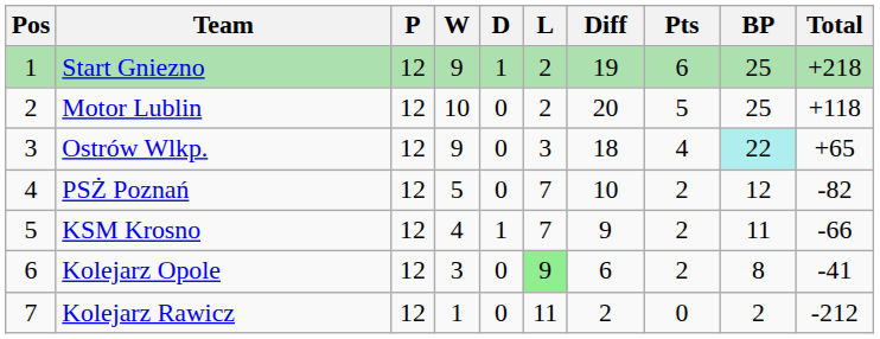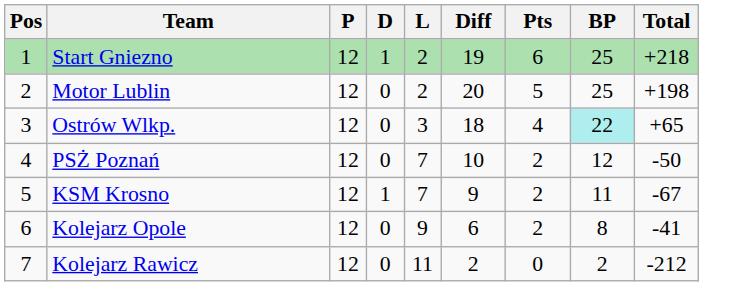 <table class="wikitable" style="font-size: 100%">
 <tr>
 <th width=20>Pos</th>
 <th width=200>Team</th>
 <th width=20>P</th>
-<th width=20>W</th>
 <th width=20>D</th>
 <th width=20>L</th>
 <th width=40>Diff</th>
 <th width=40>Pts</th>
 <th width=40>BP</th>
 <th width=40>Total</th>
 </tr>
 <tr align=center style="background:#ACE1AF;">
 <td>1</td>
 <td align="left"><a href='#'>Start Gniezno</a></td>
 <td>12</td>
-<td>9</td>
 <td>1</td>
 <td>2</td>
 <td>19</td>
 <td>6</td>
 <td>25</td>
 <td>+218</td>
 </tr>
 <tr align=center>
 <td>2</td>
 <td align="left"><a href='#'>Motor Lublin</a></td>
 <td>12</td>
-<td>10</td>
 <td>0</td>
 <td>2</td>
 <td>20</td>
 <td>5</td>
 <td>25</td>
-<td>+118</td>
+<td>+198</td>
 </tr>
 <tr align=center>
 <td>3</td>
 <td align="left"><a href='#'>Ostrów Wlkp.</a></td>
 <td>12</td>
-<td>9</td>
 <td>0</td>
 <td>3</td>
 <td>18</td>
 <td>4</td>
 <td style="background: paleturquoise;">22</td>
 <td>+65</td>
 </tr>
 <tr align=center>
 <td>4</td>
 <td align="left"><a href='#'>PSŻ Poznań</a></td>
 <td>12</td>
-<td>5</td>
 <td>0</td>
 <td>7</td>
 <td>10</td>
 <td>2</td>
 <td>12</td>
-<td>-82</td>
+<td>-50</td>
 </tr>
 <tr align=center>
 <td>5</td>
 <td align="left"><a href='#'>KSM Krosno</a></td>
 <td>12</td>
-<td>4</td>
 <td>1</td>
 <td>7</td>
 <td>9</td>
 <td>2</td>
 <td>11</td>
-<td>-66</td>
+<td>-67</td>
 </tr>
 <tr align=center>
 <td>6</td>
 <td align="left"><a href='#'>Kolejarz Opole</a></td>
 <td>12</td>
-<td>3</td>
 <td>0</td>
-<td style="background: lightgreen;">9</td>
+<td>9</td>
 <td>6</td>
 <td>2</td>
 <td>8</td>
 <td>-41</td>
 </tr>
 <tr align=center>
 <td>7</td>
 <td align="left"><a href='#'>Kolejarz Rawicz</a></td>
 <td>12</td>
-<td>1</td>
 <td>0</td>
 <td>11</td>
 <td>2</td>
 <td>0</td>
 <td>2</td>
 <td>-212</td>
 </tr>
 </table>
